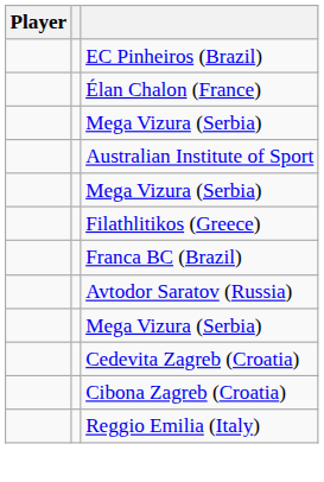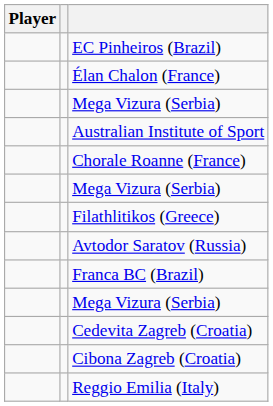 <table class="wikitable sortable" style="text-align:left; font-size:95%">
 <tr>
 <th>Player</th>
 <th></th>
 <th></th>
 </tr>
 <tr>
 <td></td>
 <td></td>
 <td><a href='#'>EC Pinheiros</a> (<a href='#'>Brazil</a>)</td>
 </tr>
 <tr>
 <td></td>
 <td></td>
 <td><a href='#'>Élan Chalon</a> (<a href='#'>France</a>)</td>
 </tr>
 <tr>
 <td></td>
 <td></td>
 <td><a href='#'>Mega Vizura</a> (<a href='#'>Serbia</a>)</td>
 </tr>
 <tr>
 <td></td>
 <td></td>
 <td><a href='#'>Australian Institute of Sport</a></td>
 </tr>
 <tr>
 <td></td>
 <td></td>
+<td><a href='#'>Chorale Roanne</a> (<a href='#'>France</a>)</td>
+</tr>
+<tr>
+<td></td>
+<td></td>
 <td><a href='#'>Mega Vizura</a> (<a href='#'>Serbia</a>)</td>
 </tr>
 <tr>
 <td></td>
 <td></td>
 <td><a href='#'>Filathlitikos</a> (<a href='#'>Greece</a>)</td>
 </tr>
 <tr>
 <td></td>
 <td></td>
-<td><a href='#'>Franca BC</a> (<a href='#'>Brazil</a>)</td>
+<td><a href='#'>Avtodor Saratov</a> (<a href='#'>Russia</a>)</td>
 </tr>
 <tr>
 <td></td>
 <td></td>
-<td><a href='#'>Avtodor Saratov</a> (<a href='#'>Russia</a>)</td>
+<td><a href='#'>Franca BC</a> (<a href='#'>Brazil</a>)</td>
 </tr>
 <tr>
 <td></td>
 <td></td>
 <td><a href='#'>Mega Vizura</a> (<a href='#'>Serbia</a>)</td>
 </tr>
 <tr>
 <td></td>
 <td></td>
 <td><a href='#'>Cedevita Zagreb</a> (<a href='#'>Croatia</a>)</td>
 </tr>
 <tr>
 <td></td>
 <td></td>
 <td><a href='#'>Cibona Zagreb</a> (<a href='#'>Croatia</a>)</td>
 </tr>
 <tr>
 <td></td>
 <td></td>
 <td><a href='#'>Reggio Emilia</a> (<a href='#'>Italy</a>)</td>
 </tr>
 </table>
